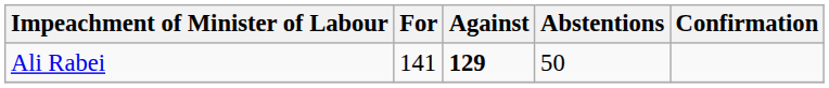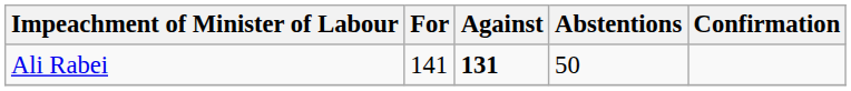 <table class="wikitable">
 <tr>
 <th>Impeachment of Minister of Labour</th>
 <th>For</th>
 <th>Against</th>
 <th>Abstentions</th>
 <th>Confirmation</th>
 </tr>
 <tr>
 <td><a href='#'>Ali Rabei</a></td>
 <td>141</td>
-<td><strong>129</strong></td>
+<td><strong>131</strong></td>
 <td>50</td>
 <td></td>
 </tr>
 <tr>
 </tr>
 </table>
